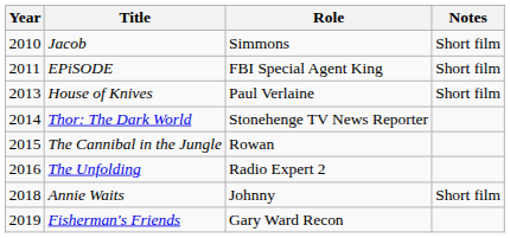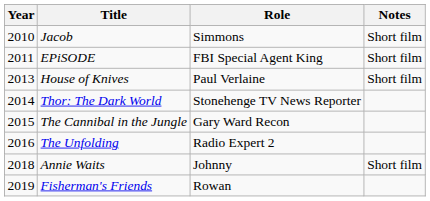 <table class="wikitable">
 <tr>
 <th>Year</th>
 <th>Title</th>
 <th>Role</th>
 <th>Notes</th>
 </tr>
 <tr>
 <td>2010</td>
 <td><em>Jacob</em></td>
 <td>Simmons</td>
 <td>Short film</td>
 </tr>
 <tr>
 <td>2011</td>
 <td><em>EPiSODE</em></td>
 <td>FBI Special Agent King</td>
 <td>Short film</td>
 </tr>
 <tr>
 <td>2013</td>
 <td><em>House of Knives</em></td>
 <td>Paul Verlaine</td>
 <td>Short film</td>
 </tr>
 <tr>
 <td>2014</td>
 <td><em><a href='#'>Thor: The Dark World</a></em></td>
 <td>Stonehenge TV News Reporter</td>
 <td></td>
 </tr>
 <tr>
 <td>2015</td>
 <td><em>The Cannibal in the Jungle</em></td>
-<td>Rowan</td>
+<td>Gary Ward Recon</td>
 <td></td>
 </tr>
 <tr>
 <td>2016</td>
 <td><em><a href='#'>The Unfolding</a></em></td>
 <td>Radio Expert 2</td>
 <td></td>
 </tr>
 <tr>
 <td>2018</td>
 <td><em>Annie Waits</em></td>
 <td>Johnny</td>
 <td>Short film</td>
 </tr>
 <tr>
 <td>2019</td>
 <td><em><a href='#'>Fisherman's Friends</a></em></td>
-<td>Gary Ward Recon</td>
+<td>Rowan</td>
 <td></td>
 </tr>
 </table>
